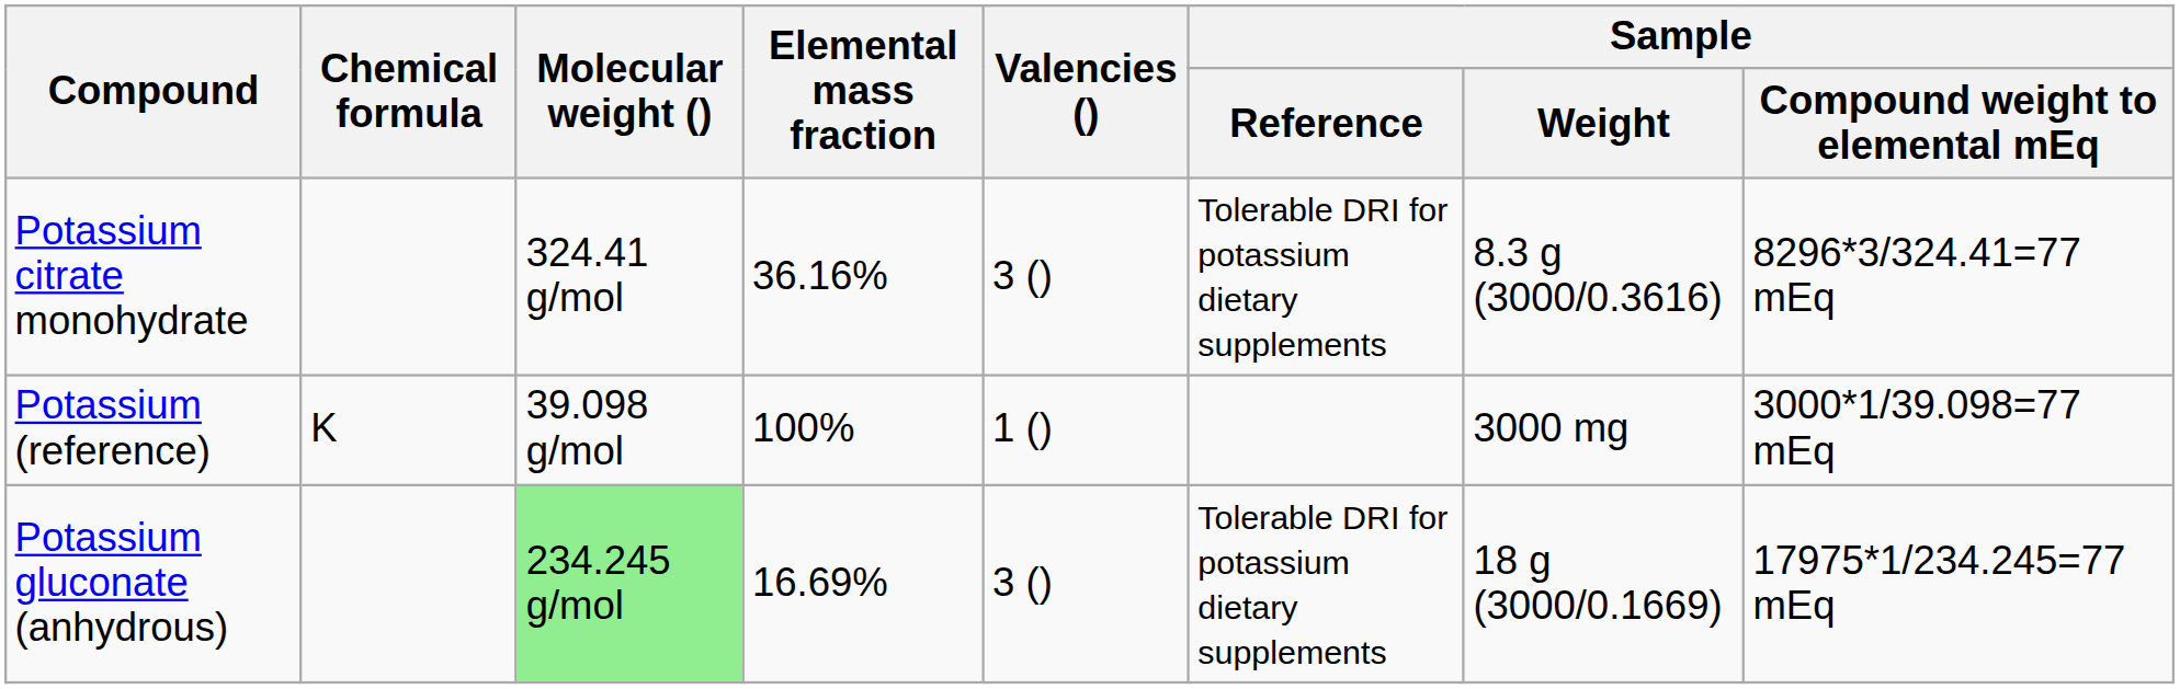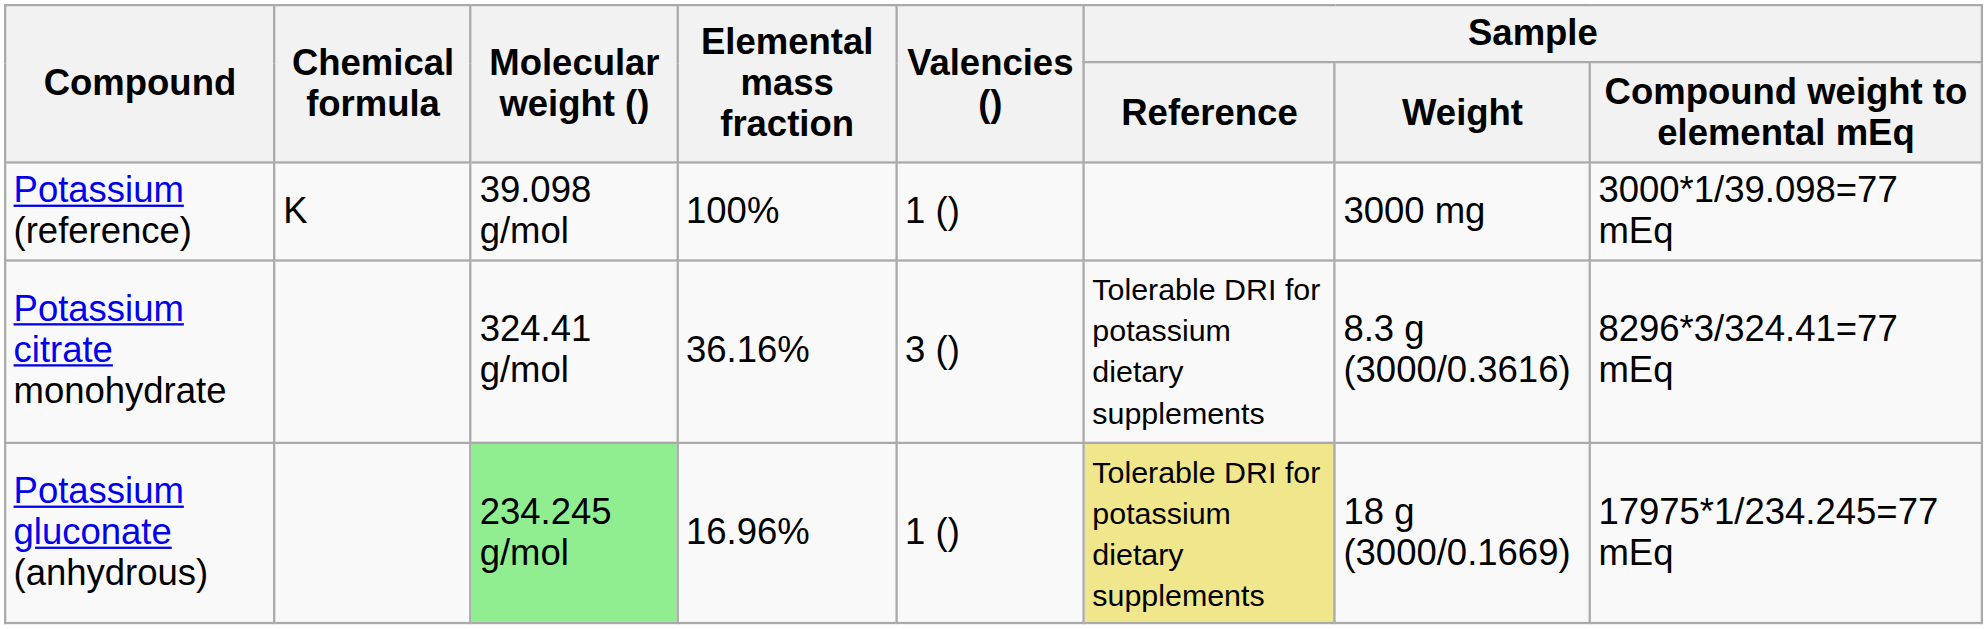 <table class="wikitable sortable">
 <tr>
 <th rowspan="2">Compound</th>
 <th rowspan="2">Chemical formula</th>
 <th rowspan="2">Molecular weight ()</th>
 <th rowspan="2">Elemental mass fraction</th>
 <th rowspan="2">Valencies ()</th>
 <th colspan="3">Sample</th>
 </tr>
 <tr>
 <th>Reference</th>
 <th>Weight</th>
 <th>Compound weight to elemental mEq</th>
 </tr>
 <tr>
+<td><a href='#'>Potassium</a> (reference)</td>
+<td>K</td>
+<td>39.098 g/mol</td>
+<td>100%</td>
+<td>1 ()</td>
+<td></td>
+<td>3000 mg</td>
+<td>3000*1/39.098=77 mEq </td>
+</tr>
+<tr>
 <td><a href='#'>Potassium citrate</a> monohydrate</td>
 <td></td>
 <td>324.41 g/mol</td>
 <td>36.16%</td>
 <td>3 ()</td>
 <td><small>Tolerable DRI for potassium dietary supplements</small></td>
 <td>8.3 g (3000/0.3616)</td>
 <td>8296*3/324.41=77 mEq </td>
 </tr>
 <tr>
-<td><a href='#'>Potassium</a> (reference)</td>
-<td>K</td>
-<td>39.098 g/mol</td>
-<td>100%</td>
-<td>1 ()</td>
-<td></td>
-<td>3000 mg</td>
-<td>3000*1/39.098=77 mEq </td>
-</tr>
-<tr>
 <td><a href='#'>Potassium gluconate</a> (anhydrous)</td>
 <td></td>
 <td style="background: lightgreen;">234.245 g/mol</td>
-<td>16.69%</td>
-<td>3 ()</td>
-<td><small>Tolerable DRI for potassium dietary supplements</small></td>
+<td>16.96%</td>
+<td>1 ()</td>
+<td style="background: khaki;"><small>Tolerable DRI for potassium dietary supplements</small></td>
 <td>18 g (3000/0.1669)</td>
 <td>17975*1/234.245=77 mEq </td>
 </tr>
 </table>
